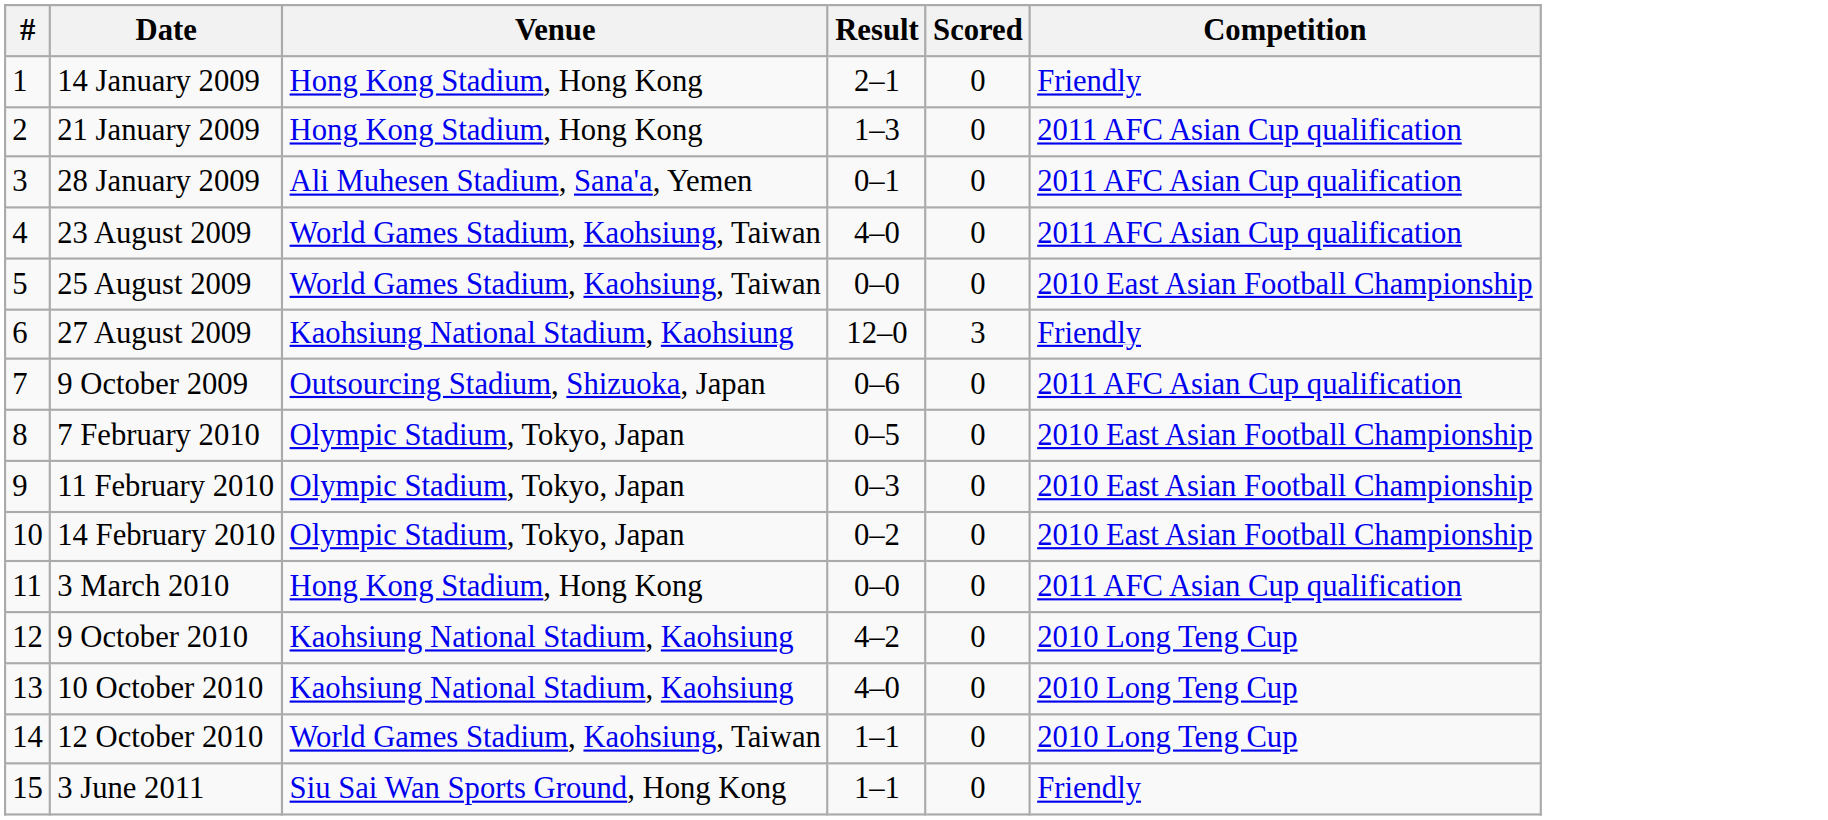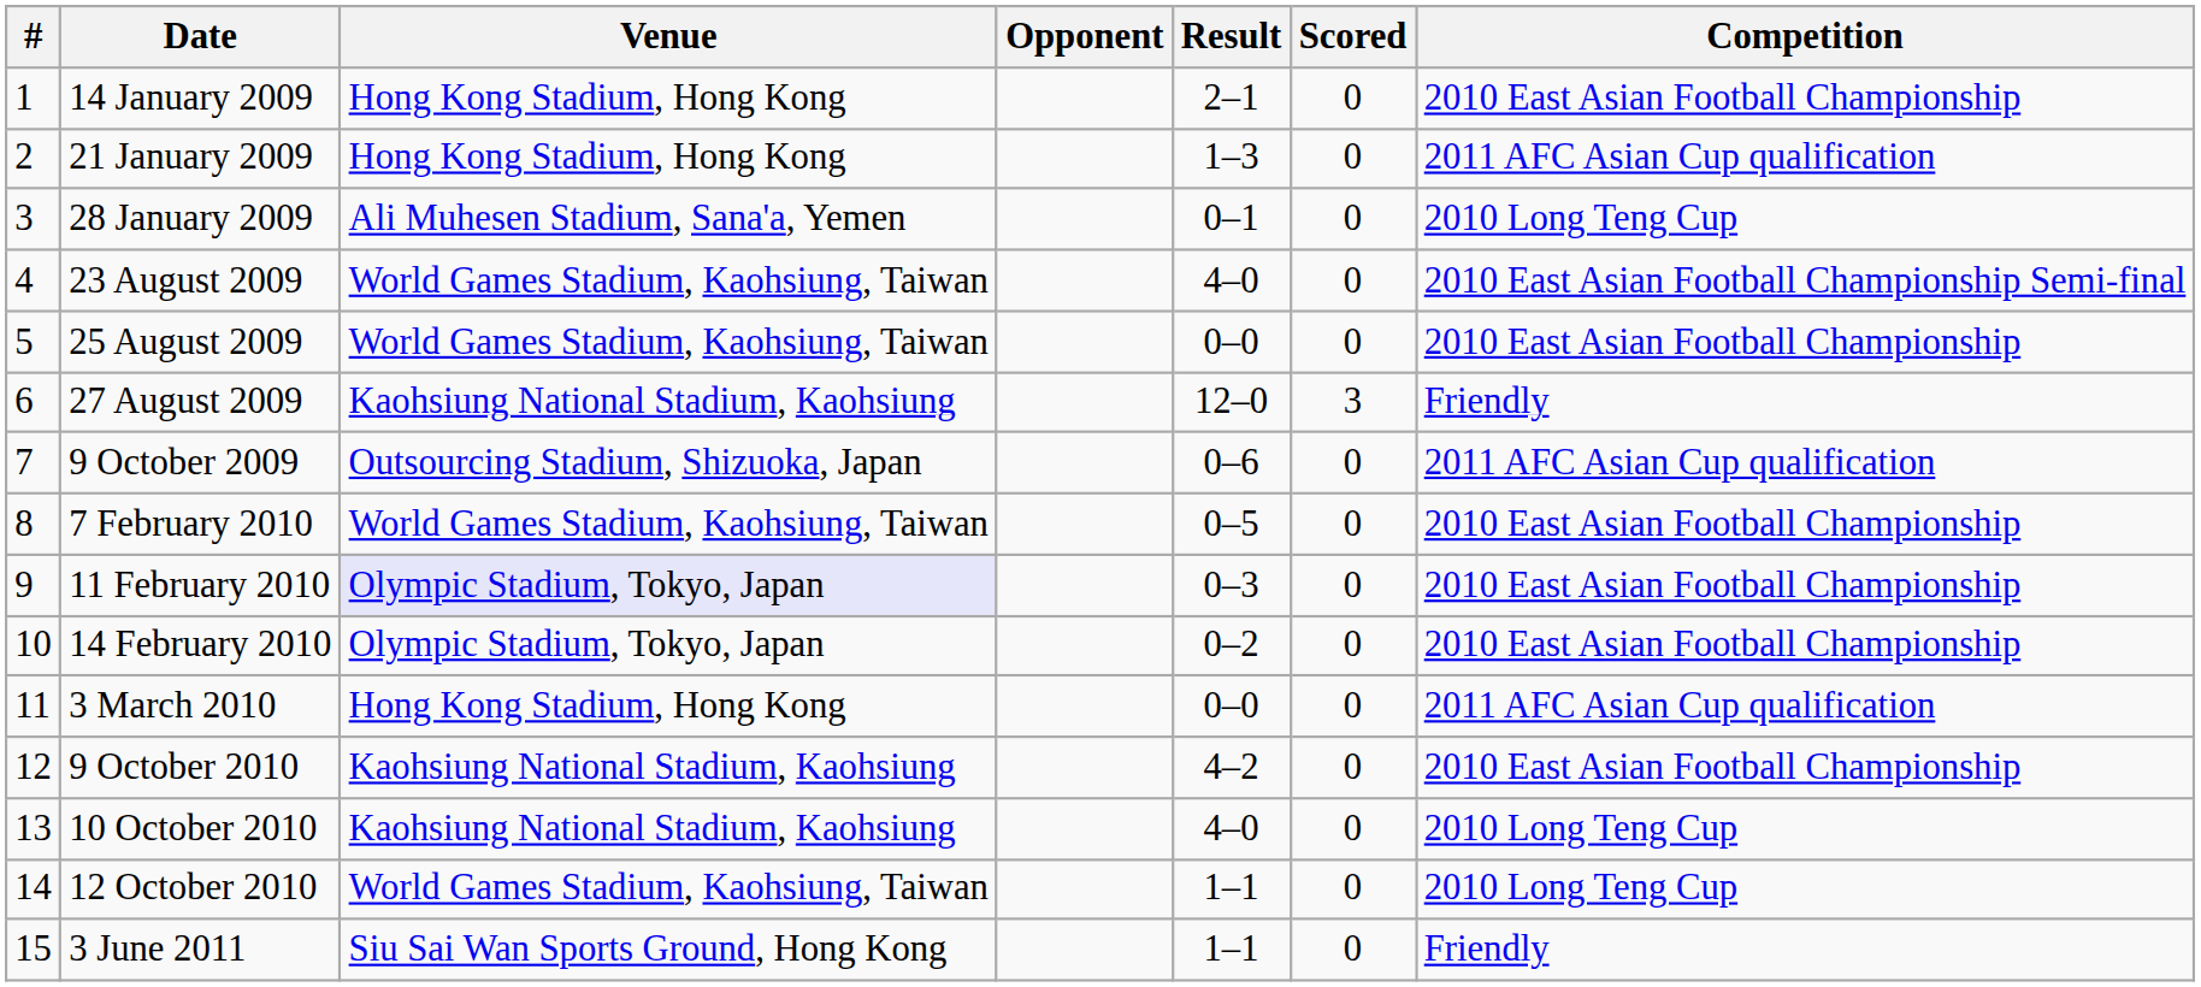 <table class="wikitable" style="font-size:90%; text-align: left;">
 <tr bgcolor="#CCCCCC" align="center">
 <th>#</th>
 <th>Date</th>
 <th>Venue</th>
+<th>Opponent</th>
 <th>Result</th>
 <th>Scored</th>
 <th>Competition</th>
 </tr>
 <tr>
 <td>1</td>
 <td>14 January 2009</td>
 <td><a href='#'>Hong Kong Stadium</a>, Hong Kong</td>
+<td></td>
 <td align="center">2–1</td>
 <td align="center">0</td>
-<td><a href='#'>Friendly</a></td>
+<td><a href='#'>2010 East Asian Football Championship</a></td>
 </tr>
 <tr>
 <td>2</td>
 <td>21 January 2009</td>
 <td><a href='#'>Hong Kong Stadium</a>, Hong Kong</td>
+<td></td>
 <td align="center">1–3</td>
 <td align="center">0</td>
 <td><a href='#'>2011 AFC Asian Cup qualification</a></td>
 </tr>
 <tr>
 <td>3</td>
 <td>28 January 2009</td>
 <td><a href='#'>Ali Muhesen Stadium</a>, <a href='#'>Sana'a</a>, Yemen</td>
+<td></td>
 <td align="center">0–1</td>
 <td align="center">0</td>
-<td><a href='#'>2011 AFC Asian Cup qualification</a></td>
+<td><a href='#'>2010 Long Teng Cup</a></td>
 </tr>
 <tr>
 <td>4</td>
 <td>23 August 2009</td>
 <td><a href='#'>World Games Stadium</a>, <a href='#'>Kaohsiung</a>, Taiwan</td>
+<td></td>
 <td align=center>4–0</td>
 <td align=center>0</td>
-<td><a href='#'>2011 AFC Asian Cup qualification</a></td>
+<td><a href='#'>2010 East Asian Football Championship Semi-final</a></td>
 </tr>
 <tr>
 <td>5</td>
 <td>25 August 2009</td>
 <td><a href='#'>World Games Stadium</a>, <a href='#'>Kaohsiung</a>, Taiwan</td>
+<td></td>
 <td align=center>0–0</td>
 <td align=center>0</td>
 <td><a href='#'>2010 East Asian Football Championship</a></td>
 </tr>
 <tr>
 <td>6</td>
 <td>27 August 2009</td>
 <td><a href='#'>Kaohsiung National Stadium</a>, <a href='#'>Kaohsiung</a></td>
+<td></td>
 <td align=center>12–0</td>
 <td align=center>3</td>
 <td><a href='#'>Friendly</a></td>
 </tr>
 <tr>
 <td>7</td>
 <td>9 October 2009</td>
 <td><a href='#'>Outsourcing Stadium</a>, <a href='#'>Shizuoka</a>, Japan</td>
+<td></td>
 <td align=center>0–6</td>
 <td align=center>0</td>
 <td><a href='#'>2011 AFC Asian Cup qualification</a></td>
 </tr>
 <tr>
 <td>8</td>
 <td>7 February 2010</td>
-<td><a href='#'>Olympic Stadium</a>, Tokyo, Japan</td>
+<td><a href='#'>World Games Stadium</a>, <a href='#'>Kaohsiung</a>, Taiwan</td>
+<td></td>
 <td align=center>0–5</td>
 <td align=center>0</td>
 <td><a href='#'>2010 East Asian Football Championship</a></td>
 </tr>
 <tr>
 <td>9</td>
 <td>11 February 2010</td>
-<td><a href='#'>Olympic Stadium</a>, Tokyo, Japan</td>
+<td style="background: lavender;"><a href='#'>Olympic Stadium</a>, Tokyo, Japan</td>
+<td></td>
 <td align=center>0–3</td>
 <td align=center>0</td>
 <td><a href='#'>2010 East Asian Football Championship</a></td>
 </tr>
 <tr>
 <td>10</td>
 <td>14 February 2010</td>
 <td><a href='#'>Olympic Stadium</a>, Tokyo, Japan</td>
+<td></td>
 <td align=center>0–2</td>
 <td align=center>0</td>
 <td><a href='#'>2010 East Asian Football Championship</a></td>
 </tr>
 <tr>
 <td>11</td>
 <td>3 March 2010</td>
 <td><a href='#'>Hong Kong Stadium</a>, Hong Kong</td>
+<td></td>
 <td align=center>0–0</td>
 <td align=center>0</td>
 <td><a href='#'>2011 AFC Asian Cup qualification</a></td>
 </tr>
 <tr>
 <td>12</td>
 <td>9 October 2010</td>
 <td><a href='#'>Kaohsiung National Stadium</a>, <a href='#'>Kaohsiung</a></td>
+<td></td>
 <td align=center>4–2</td>
 <td align=center>0</td>
-<td><a href='#'>2010 Long Teng Cup</a></td>
+<td><a href='#'>2010 East Asian Football Championship</a></td>
 </tr>
 <tr>
 <td>13</td>
 <td>10 October 2010</td>
 <td><a href='#'>Kaohsiung National Stadium</a>, <a href='#'>Kaohsiung</a></td>
+<td></td>
 <td align=center>4–0</td>
 <td align=center>0</td>
 <td><a href='#'>2010 Long Teng Cup</a></td>
 </tr>
 <tr>
 <td>14</td>
 <td>12 October 2010</td>
 <td><a href='#'>World Games Stadium</a>, <a href='#'>Kaohsiung</a>, Taiwan</td>
+<td></td>
 <td align=center>1–1</td>
 <td align=center>0</td>
 <td><a href='#'>2010 Long Teng Cup</a></td>
 </tr>
 <tr>
 <td>15</td>
 <td>3 June 2011</td>
 <td><a href='#'>Siu Sai Wan Sports Ground</a>, Hong Kong</td>
+<td></td>
 <td align=center>1–1</td>
 <td align=center>0</td>
 <td><a href='#'>Friendly</a></td>
 </tr>
 </table>
